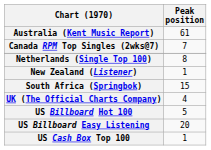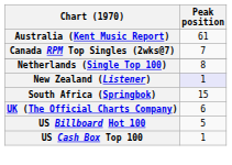 <table class="wikitable sortable plainrowheaders" style="text-align:center;">
 <tr>
 <th scope="col">Chart (1970)</th>
 <th scope="col">Peak<br>position</th>
 </tr>
 <tr>
 <th scope="row">Australia (<a href='#'>Kent Music Report</a>)</th>
 <td>61</td>
 </tr>
 <tr>
 <th scope="row">Canada <em><a href='#'>RPM</a></em> Top Singles (2wks@7)</th>
 <td>7</td>
 </tr>
 <tr>
 </tr>
 <tr>
 <th scope="row">Netherlands (<a href='#'>Single Top 100</a>)</th>
 <td>8</td>
 </tr>
 <tr>
 <th scope="row">New Zealand (<em><a href='#'>Listener</a></em>)</th>
-<td>1</td>
+<td style="background: lavender;">1</td>
 </tr>
 <tr>
 <th scope="row">South Africa (<a href='#'>Springbok</a>)</th>
 <td>15</td>
 </tr>
 <tr>
 <th scope="row"><a href='#'>UK</a> (<a href='#'>The Official Charts Company</a>)</th>
-<td>4</td>
+<td>6</td>
 </tr>
 <tr>
 <th scope="row">US <em><a href='#'>Billboard</a></em> <a href='#'>Hot 100</a></th>
 <td>5</td>
 </tr>
 <tr>
-<th scope="row">US <em>Billboard</em> <a href='#'>Easy Listening</a></th>
-<td>20</td>
-</tr>
-<tr>
 <th scope="row">US <em><a href='#'>Cash Box</a></em> Top 100</th>
 <td>1</td>
 </tr>
 </table>
